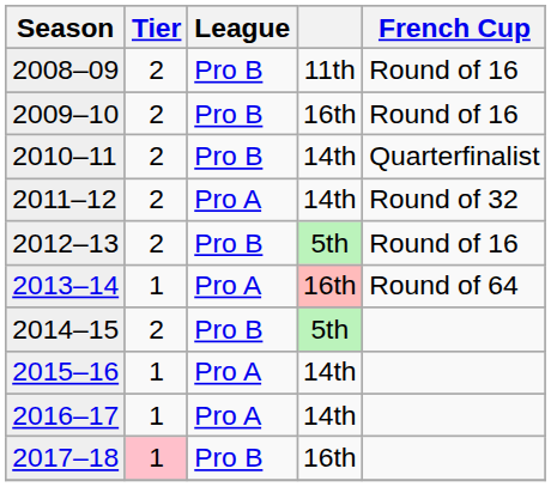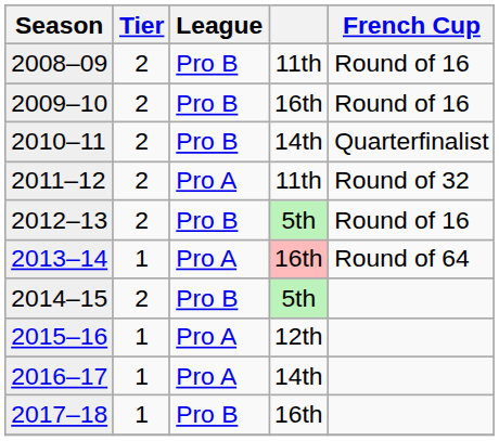 <table class="wikitable" style="font-size:85%">
 <tr>
 <th>Season</th>
 <th><a href='#'>Tier</a></th>
 <th>League</th>
 <th></th>
 <th><a href='#'>French Cup</a></th>
 </tr>
 <tr>
 <td style="background:#efefef;">2008–09</td>
 <td align="center">2</td>
 <td><a href='#'>Pro B</a></td>
 <td align="center">11th</td>
 <td>Round of 16</td>
 </tr>
 <tr>
 <td style="background:#efefef;">2009–10</td>
 <td align="center">2</td>
 <td><a href='#'>Pro B</a></td>
 <td align="center">16th</td>
 <td>Round of 16</td>
 </tr>
 <tr>
 <td style="background:#efefef;">2010–11</td>
 <td align="center">2</td>
 <td><a href='#'>Pro B</a></td>
 <td align="center">14th</td>
 <td>Quarterfinalist</td>
 </tr>
 <tr>
 <td style="background:#efefef;">2011–12</td>
 <td align="center">2</td>
 <td><a href='#'>Pro A</a></td>
-<td align="center">14th</td>
+<td align="center">11th</td>
 <td>Round of 32</td>
 </tr>
 <tr>
 <td style="background:#efefef;">2012–13</td>
 <td align="center">2</td>
 <td><a href='#'>Pro B</a></td>
 <td align="center" bgcolor=#BBF3BB>5th</td>
 <td>Round of 16</td>
 </tr>
 <tr>
 <td style="background:#efefef;"><a href='#'>2013–14</a></td>
 <td align="center">1</td>
 <td><a href='#'>Pro A</a></td>
 <td align="center" bgcolor=#FFBBBB>16th</td>
 <td>Round of 64</td>
 </tr>
 <tr>
 <td style="background:#efefef;">2014–15</td>
 <td align="center">2</td>
 <td><a href='#'>Pro B</a></td>
 <td align="center" bgcolor=#BBF3BB>5th</td>
 <td></td>
 </tr>
 <tr>
 <td style="background:#efefef;"><a href='#'>2015–16</a></td>
 <td align="center">1</td>
 <td><a href='#'>Pro A</a></td>
-<td align="center">14th</td>
+<td align="center">12th</td>
 <td></td>
 </tr>
 <tr>
 <td style="background:#efefef;"><a href='#'>2016–17</a></td>
 <td align="center">1</td>
 <td><a href='#'>Pro A</a></td>
 <td align="center">14th</td>
 <td></td>
 </tr>
 <tr>
 <td style="background:#efefef;"><a href='#'>2017–18</a></td>
-<td align="center" style="background: pink;">1</td>
+<td align="center">1</td>
 <td><a href='#'>Pro B</a></td>
 <td align="center">16th</td>
 <td></td>
 </tr>
 <tr>
 </tr>
 </table>
